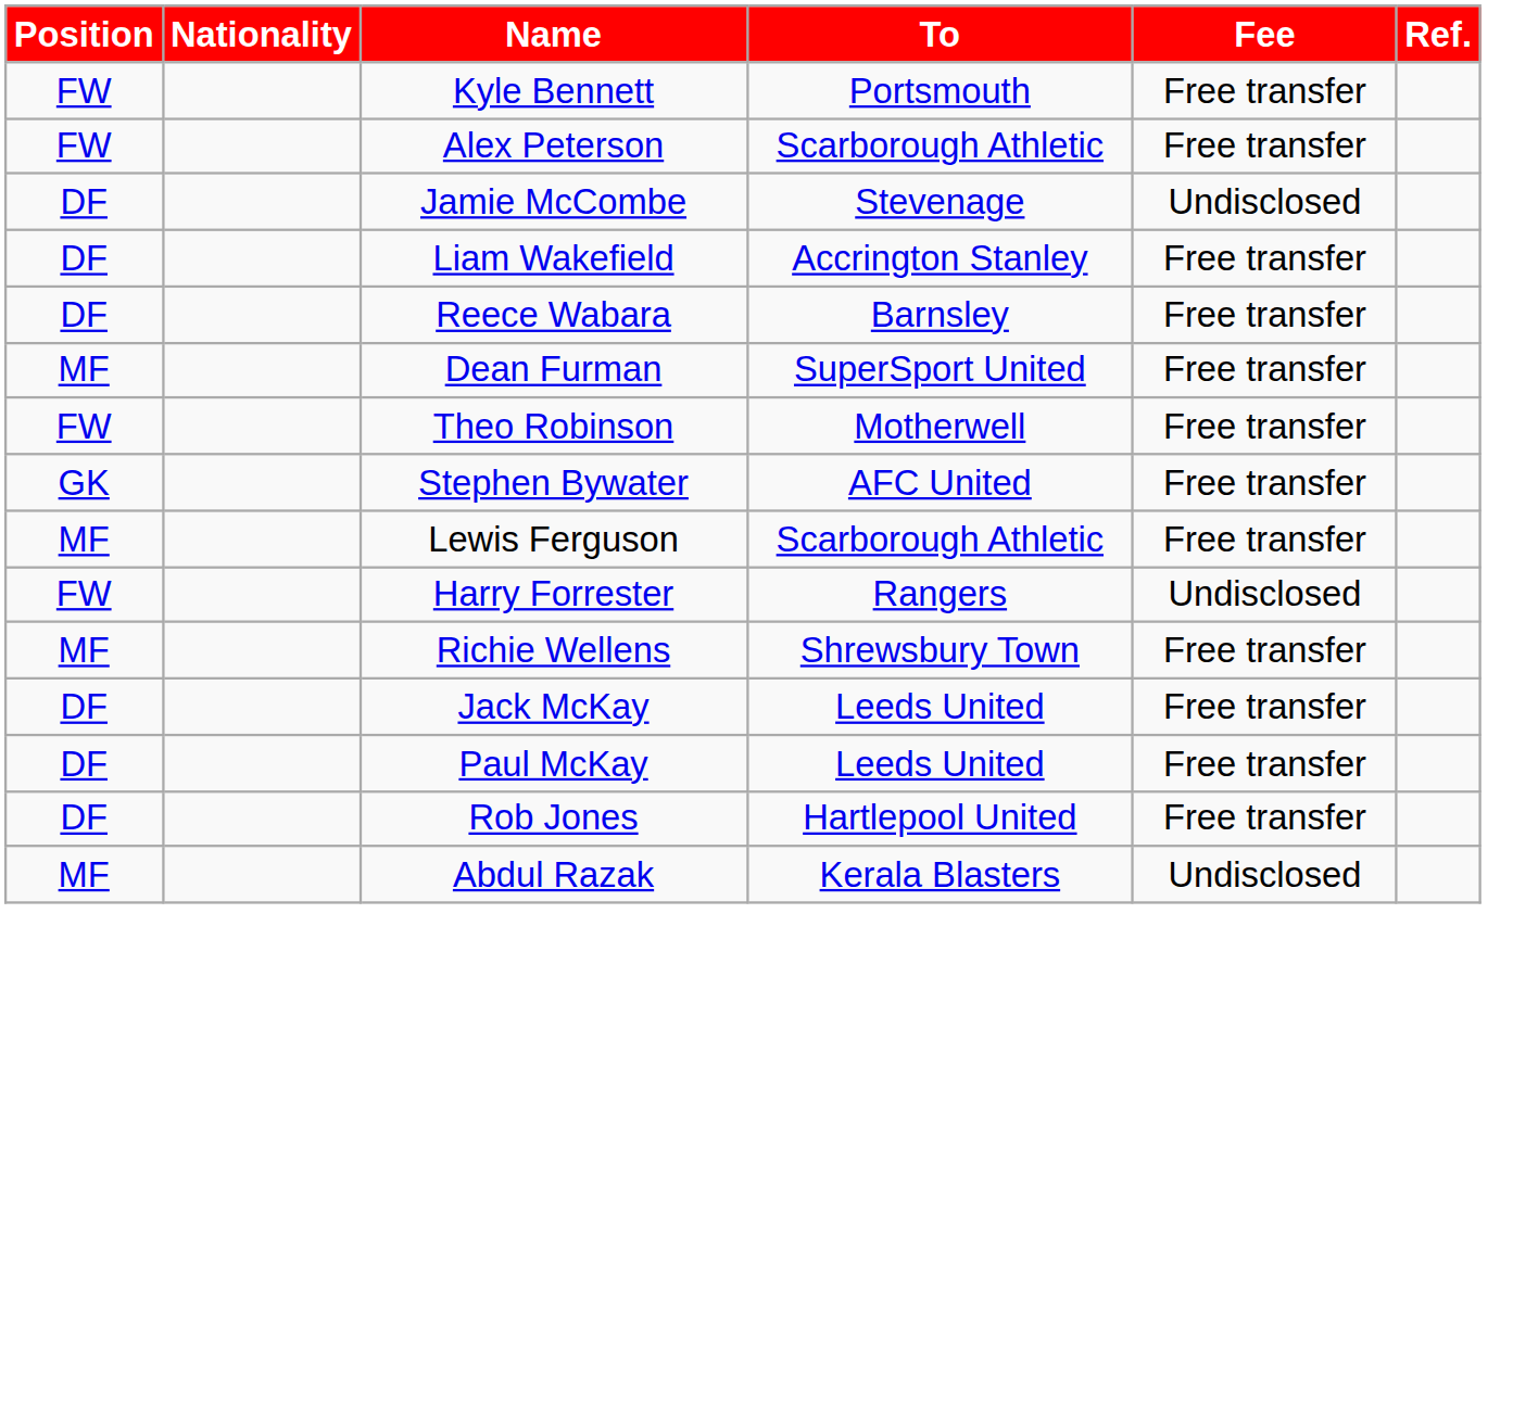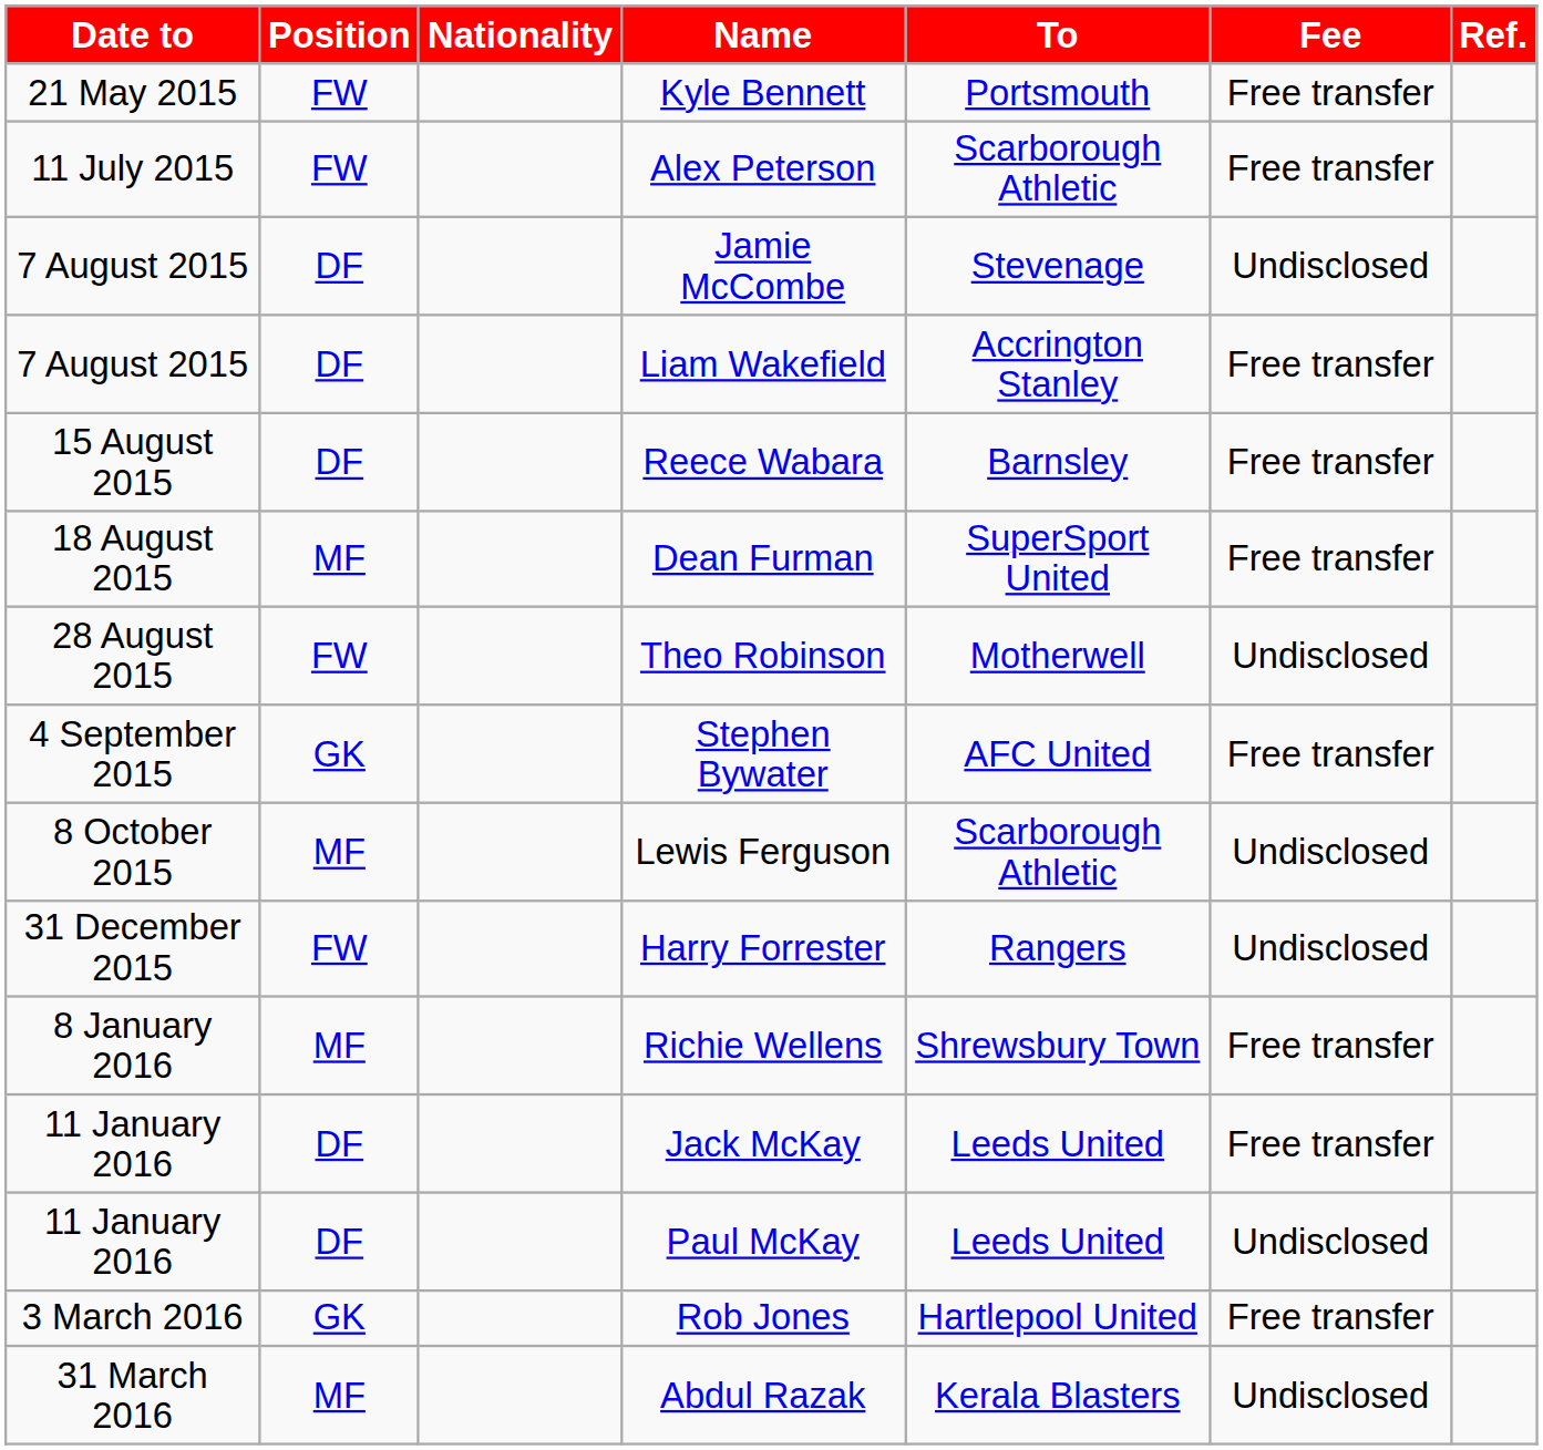 <table class="wikitable"  style="text-align:center; font-size:90%; ">
 <tr>
+<th style="background:#FF0000; color:white; width:120px;">Date to</th>
 <th style="background:#FF0000; color:white; width:50px;">Position</th>
 <th style="background:#FF0000; color:white; width:50px;">Nationality</th>
 <th style="background:#FF0000; color:white; width:150px;">Name</th>
 <th style="background:#FF0000; color:white; width:150px;">To</th>
 <th style="background:#FF0000; color:white; width:100px;">Fee</th>
 <th style="background:#FF0000; color:white; width:25px;">Ref.</th>
 </tr>
 <tr>
+<td>21 May 2015</td>
 <td><a href='#'>FW</a></td>
 <td></td>
 <td><a href='#'>Kyle Bennett</a></td>
 <td><a href='#'>Portsmouth</a></td>
 <td>Free transfer</td>
 <td></td>
 </tr>
 <tr>
+<td>11 July 2015</td>
 <td><a href='#'>FW</a></td>
 <td></td>
 <td><a href='#'>Alex Peterson</a></td>
 <td><a href='#'>Scarborough Athletic</a></td>
 <td>Free transfer</td>
 <td></td>
 </tr>
 <tr>
+<td>7 August 2015</td>
 <td><a href='#'>DF</a></td>
 <td></td>
 <td><a href='#'>Jamie McCombe</a></td>
 <td><a href='#'>Stevenage</a></td>
 <td>Undisclosed</td>
 <td></td>
 </tr>
 <tr>
+<td>7 August 2015</td>
 <td><a href='#'>DF</a></td>
 <td></td>
 <td><a href='#'>Liam Wakefield</a></td>
 <td><a href='#'>Accrington Stanley</a></td>
 <td>Free transfer</td>
 <td></td>
 </tr>
 <tr>
+<td>15 August 2015</td>
 <td><a href='#'>DF</a></td>
 <td></td>
 <td><a href='#'>Reece Wabara</a></td>
 <td><a href='#'>Barnsley</a></td>
 <td>Free transfer</td>
 <td></td>
 </tr>
 <tr>
+<td>18 August 2015</td>
 <td><a href='#'>MF</a></td>
 <td></td>
 <td><a href='#'>Dean Furman</a></td>
 <td><a href='#'>SuperSport United</a></td>
 <td>Free transfer</td>
 <td></td>
 </tr>
 <tr>
+<td>28 August 2015</td>
 <td><a href='#'>FW</a></td>
 <td></td>
 <td><a href='#'>Theo Robinson</a></td>
 <td><a href='#'>Motherwell</a></td>
-<td>Free transfer</td>
+<td>Undisclosed</td>
 <td></td>
 </tr>
 <tr>
+<td>4 September 2015</td>
 <td><a href='#'>GK</a></td>
 <td></td>
 <td><a href='#'>Stephen Bywater</a></td>
 <td><a href='#'>AFC United</a></td>
 <td>Free transfer</td>
 <td></td>
 </tr>
 <tr>
+<td>8 October 2015</td>
 <td><a href='#'>MF</a></td>
 <td></td>
 <td>Lewis Ferguson</td>
 <td><a href='#'>Scarborough Athletic</a></td>
-<td>Free transfer</td>
+<td>Undisclosed</td>
 <td></td>
 </tr>
 <tr>
+<td>31 December 2015</td>
 <td><a href='#'>FW</a></td>
 <td></td>
 <td><a href='#'>Harry Forrester</a></td>
 <td><a href='#'>Rangers</a></td>
 <td>Undisclosed</td>
 <td></td>
 </tr>
 <tr>
+<td>8 January 2016</td>
 <td><a href='#'>MF</a></td>
 <td></td>
 <td><a href='#'>Richie Wellens</a></td>
 <td><a href='#'>Shrewsbury Town</a></td>
 <td>Free transfer</td>
 <td></td>
 </tr>
 <tr>
+<td>11 January 2016</td>
 <td><a href='#'>DF</a></td>
 <td></td>
 <td><a href='#'>Jack McKay</a></td>
 <td><a href='#'>Leeds United</a></td>
 <td>Free transfer</td>
 <td></td>
 </tr>
 <tr>
+<td>11 January 2016</td>
 <td><a href='#'>DF</a></td>
 <td></td>
 <td><a href='#'>Paul McKay</a></td>
 <td><a href='#'>Leeds United</a></td>
-<td>Free transfer</td>
+<td>Undisclosed</td>
 <td></td>
 </tr>
 <tr>
-<td><a href='#'>DF</a></td>
+<td>3 March 2016</td>
+<td><a href='#'>GK</a></td>
 <td></td>
 <td><a href='#'>Rob Jones</a></td>
 <td><a href='#'>Hartlepool United</a></td>
 <td>Free transfer</td>
 <td></td>
 </tr>
 <tr>
+<td>31 March 2016</td>
 <td><a href='#'>MF</a></td>
 <td></td>
 <td><a href='#'>Abdul Razak</a></td>
 <td><a href='#'>Kerala Blasters</a></td>
 <td>Undisclosed</td>
 <td></td>
 </tr>
 </table>
